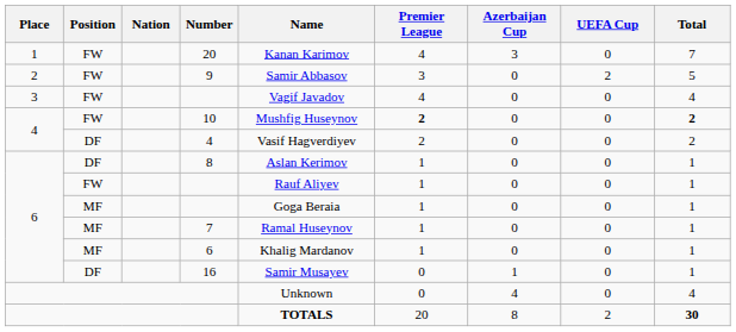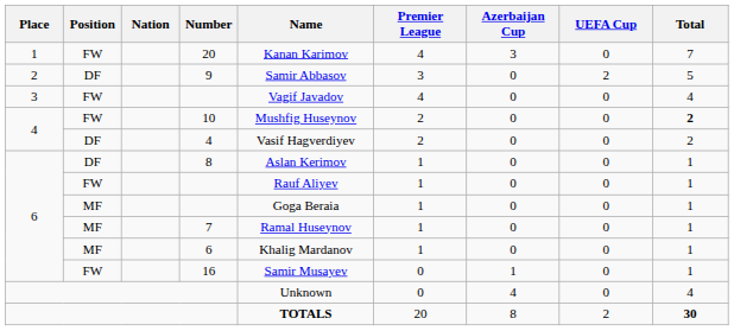 <table class="wikitable" style="font-size: 95%; text-align: center;">
 <tr>
 <th width=60>Place</th>
 <th width=60>Position</th>
 <th width=60>Nation</th>
 <th width=60>Number</th>
 <th width=150>Name</th>
 <th width=100><a href='#'>Premier League</a></th>
 <th width=100><a href='#'>Azerbaijan Cup</a></th>
 <th width=100><a href='#'>UEFA Cup</a></th>
 <th width=80>Total</th>
 </tr>
 <tr>
 <td>1</td>
 <td>FW</td>
 <td></td>
 <td>20</td>
 <td><a href='#'>Kanan Karimov</a></td>
 <td>4</td>
 <td>3</td>
 <td>0</td>
 <td>7</td>
 </tr>
 <tr>
 <td>2</td>
-<td>FW</td>
+<td>DF</td>
 <td></td>
 <td>9</td>
 <td><a href='#'>Samir Abbasov</a></td>
 <td>3</td>
 <td>0</td>
 <td>2</td>
 <td>5</td>
 </tr>
 <tr>
 <td>3</td>
 <td>FW</td>
 <td></td>
 <td></td>
 <td><a href='#'>Vagif Javadov</a></td>
 <td>4</td>
 <td>0</td>
 <td>0</td>
 <td>4</td>
 </tr>
 <tr>
 <td rowspan="2">4</td>
 <td>FW</td>
 <td></td>
 <td>10</td>
 <td><a href='#'>Mushfig Huseynov</a></td>
-<td><strong>2</strong></td>
+<td>2</td>
 <td>0</td>
 <td>0</td>
 <td><strong>2</strong></td>
 </tr>
 <tr>
 <td>DF</td>
 <td></td>
 <td>4</td>
 <td>Vasif Hagverdiyev</td>
 <td>2</td>
 <td>0</td>
 <td>0</td>
 <td>2</td>
 </tr>
 <tr>
 <td rowspan="6">6</td>
 <td>DF</td>
 <td></td>
 <td>8</td>
 <td><a href='#'>Aslan Kerimov</a></td>
 <td>1</td>
 <td>0</td>
 <td>0</td>
 <td>1</td>
 </tr>
 <tr>
 <td>FW</td>
 <td></td>
 <td></td>
 <td><a href='#'>Rauf Aliyev</a></td>
 <td>1</td>
 <td>0</td>
 <td>0</td>
 <td>1</td>
 </tr>
 <tr>
 <td>MF</td>
 <td></td>
 <td></td>
 <td>Goga Beraia</td>
 <td>1</td>
 <td>0</td>
 <td>0</td>
 <td>1</td>
 </tr>
 <tr>
 <td>MF</td>
 <td></td>
 <td>7</td>
 <td><a href='#'>Ramal Huseynov</a></td>
 <td>1</td>
 <td>0</td>
 <td>0</td>
 <td>1</td>
 </tr>
 <tr>
 <td>MF</td>
 <td></td>
 <td>6</td>
 <td>Khalig Mardanov</td>
 <td>1</td>
 <td>0</td>
 <td>0</td>
 <td>1</td>
 </tr>
 <tr>
-<td>DF</td>
+<td>FW</td>
 <td></td>
 <td>16</td>
 <td><a href='#'>Samir Musayev</a></td>
 <td>0</td>
 <td>1</td>
 <td>0</td>
 <td>1</td>
 </tr>
 <tr>
 <td colspan="4"></td>
 <td>Unknown</td>
 <td>0</td>
 <td>4</td>
 <td>0</td>
 <td>4</td>
 </tr>
 <tr>
 <td colspan="4"></td>
 <td><strong>TOTALS</strong></td>
 <td>20</td>
 <td>8</td>
 <td>2</td>
 <td><strong>30</strong></td>
 </tr>
 </table>
